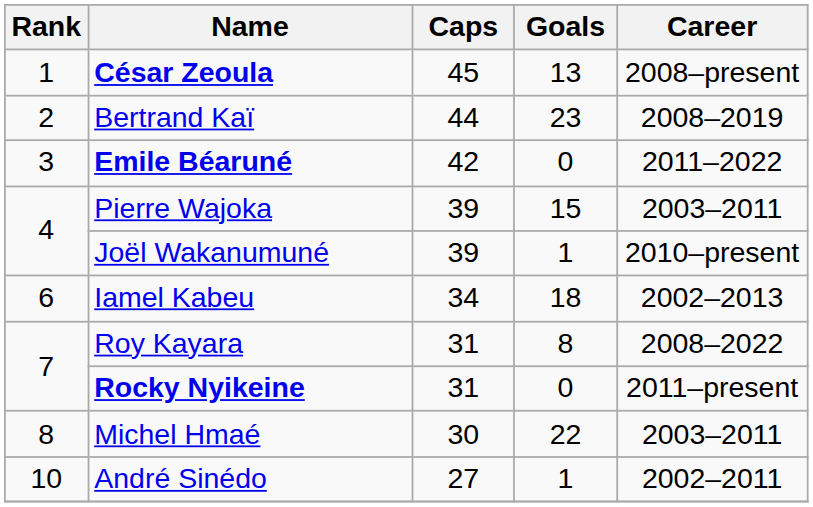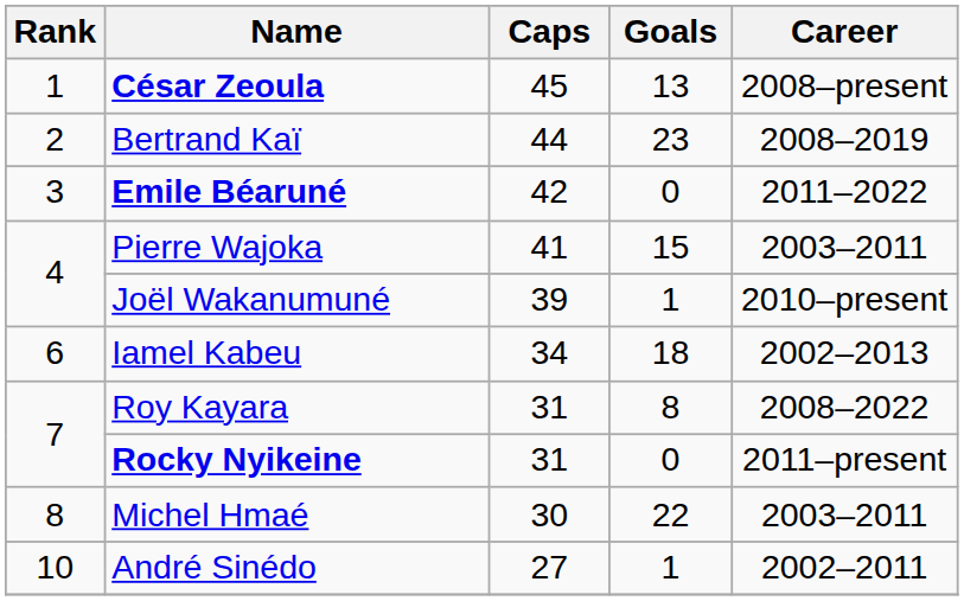 <table class="wikitable sortable" style="text-align: center;">
 <tr>
 <th width=30px>Rank</th>
 <th class="unsortable" style="width:175px;">Name</th>
 <th width=50px>Caps</th>
 <th width=50px>Goals</th>
 <th class="unsortable" style="width:100px;">Career</th>
 </tr>
 <tr>
 <td>1</td>
 <td align=left><strong><a href='#'>César Zeoula</a></strong></td>
 <td>45</td>
 <td>13</td>
 <td>2008–present</td>
 </tr>
 <tr>
 <td>2</td>
 <td align=left><a href='#'>Bertrand Kaï</a></td>
 <td>44</td>
 <td>23</td>
 <td>2008–2019</td>
 </tr>
 <tr>
 <td>3</td>
 <td align=left><strong><a href='#'>Emile Béaruné</a></strong></td>
 <td>42</td>
 <td>0</td>
 <td>2011–2022</td>
 </tr>
 <tr>
 <td rowspan=2>4</td>
 <td align=left><a href='#'>Pierre Wajoka</a></td>
-<td>39</td>
+<td>41</td>
 <td>15</td>
 <td>2003–2011</td>
 </tr>
 <tr>
 <td align=left><a href='#'>Joël Wakanumuné</a></td>
 <td>39</td>
 <td>1</td>
 <td>2010–present</td>
 </tr>
 <tr>
 <td>6</td>
 <td align=left><a href='#'>Iamel Kabeu</a></td>
 <td>34</td>
 <td>18</td>
 <td>2002–2013</td>
 </tr>
 <tr>
 <td rowspan=2>7</td>
 <td align=left><a href='#'>Roy Kayara</a></td>
 <td>31</td>
 <td>8</td>
 <td>2008–2022</td>
 </tr>
 <tr>
 <td align=left><strong><a href='#'>Rocky Nyikeine</a></strong></td>
 <td>31</td>
 <td>0</td>
 <td>2011–present</td>
 </tr>
 <tr>
 <td>8</td>
 <td align=left><a href='#'>Michel Hmaé</a></td>
 <td>30</td>
 <td>22</td>
 <td>2003–2011</td>
 </tr>
 <tr>
 <td>10</td>
 <td align=left><a href='#'>André Sinédo</a></td>
 <td>27</td>
 <td>1</td>
 <td>2002–2011</td>
 </tr>
 <tr>
 </tr>
 </table>
